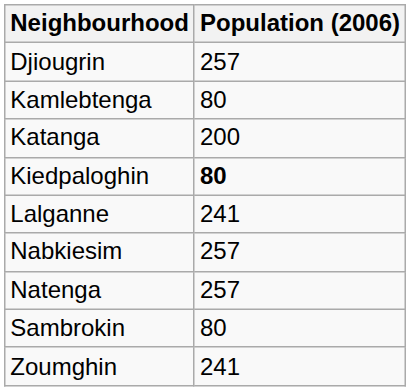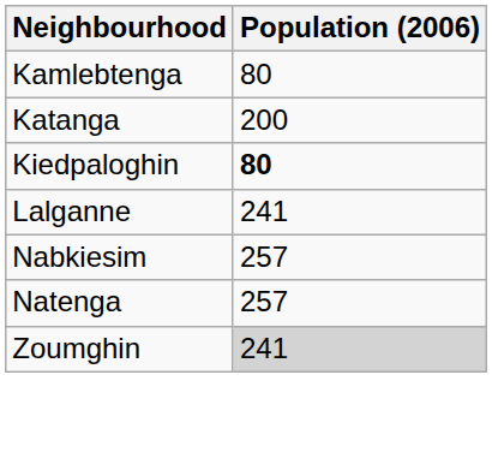 <table class="wikitable">
 <tr>
 <th>Neighbourhood</th>
 <th>Population (2006)</th>
-</tr>
-<tr>
-<td>Djiougrin</td>
-<td>257</td>
 </tr>
 <tr>
 <td>Kamlebtenga</td>
 <td>80</td>
 </tr>
 <tr>
 <td>Katanga</td>
 <td>200</td>
 </tr>
 <tr>
 <td>Kiedpaloghin</td>
 <td><strong>80</strong></td>
 </tr>
 <tr>
 <td>Lalganne</td>
 <td>241</td>
 </tr>
 <tr>
 <td>Nabkiesim</td>
 <td>257</td>
 </tr>
 <tr>
 <td>Natenga</td>
 <td>257</td>
 </tr>
 <tr>
-<td>Sambrokin</td>
-<td>80</td>
-</tr>
-<tr>
 <td>Zoumghin</td>
-<td>241</td>
+<td style="background: lightgrey;">241</td>
 </tr>
 </table>
